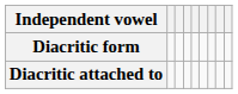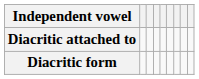 <table class="wikitable letters-table letters-green letters-tall">
 <tr>
 <th>Independent vowel</th>
 <th></th>
 <th></th>
 <th></th>
 <th></th>
 <th></th>
 <th></th>
 <th></th>
 <th></th>
 </tr>
 <tr>
+<th>Diacritic attached to </th>
+<td></td>
+<td></td>
+<td></td>
+<td></td>
+<td></td>
+<td></td>
+<td></td>
+<td></td>
+</tr>
+<tr>
 <th>Diacritic form</th>
 <td></td>
 <td></td>
 <td></td>
 <td></td>
 <td></td>
 <td></td>
 <td></td>
 <td></td>
 </tr>
-<tr>
-<th>Diacritic attached to </th>
-<td></td>
-<td></td>
-<td></td>
-<td></td>
-<td></td>
-<td></td>
-<td></td>
-<td></td>
-</tr>
 </table>
